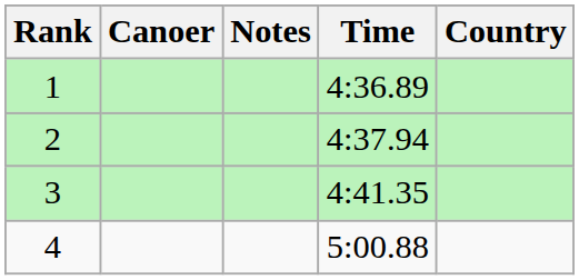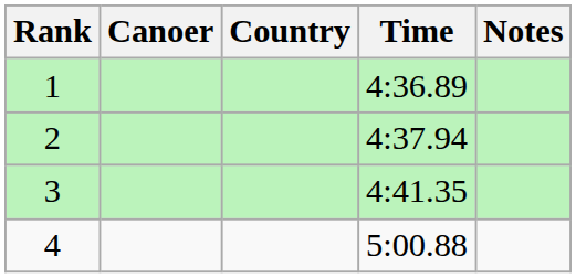 <table class="wikitable sortable" style="text-align:center">
 <tr>
 <th>Rank</th>
 <th>Canoer</th>
+<th>Country</th>
+<th>Time</th>
 <th>Notes</th>
-<th>Time</th>
-<th>Country</th>
 </tr>
 <tr bgcolor=bbf3bb>
 <td>1</td>
 <td align=left></td>
+<td align=left></td>
+<td>4:36.89</td>
 <td></td>
-<td>4:36.89</td>
-<td align=left></td>
 </tr>
 <tr bgcolor=bbf3bb>
 <td>2</td>
 <td align=left></td>
+<td align=left></td>
+<td>4:37.94</td>
 <td></td>
-<td>4:37.94</td>
-<td align=left></td>
 </tr>
 <tr bgcolor=bbf3bb>
 <td>3</td>
 <td align=left></td>
+<td align=left></td>
+<td>4:41.35</td>
 <td></td>
-<td>4:41.35</td>
-<td align=left></td>
 </tr>
 <tr>
 <td>4</td>
 <td align=left></td>
+<td align=left></td>
+<td>5:00.88</td>
 <td></td>
-<td>5:00.88</td>
-<td align=left></td>
 </tr>
 </table>
